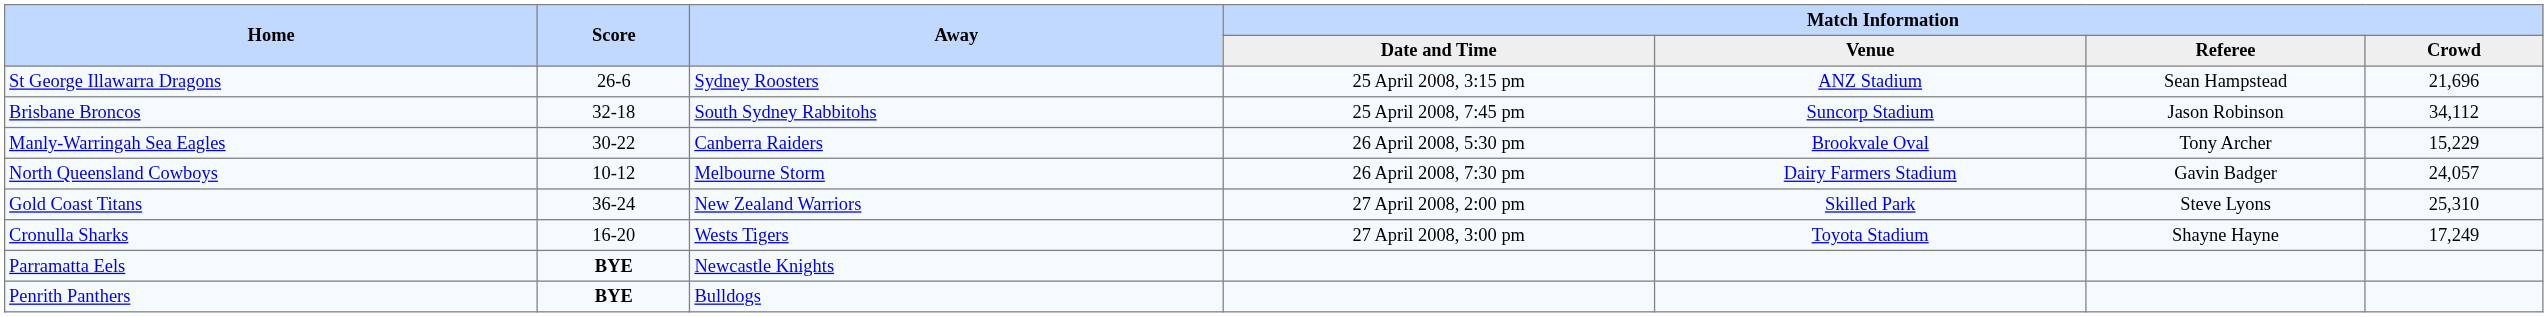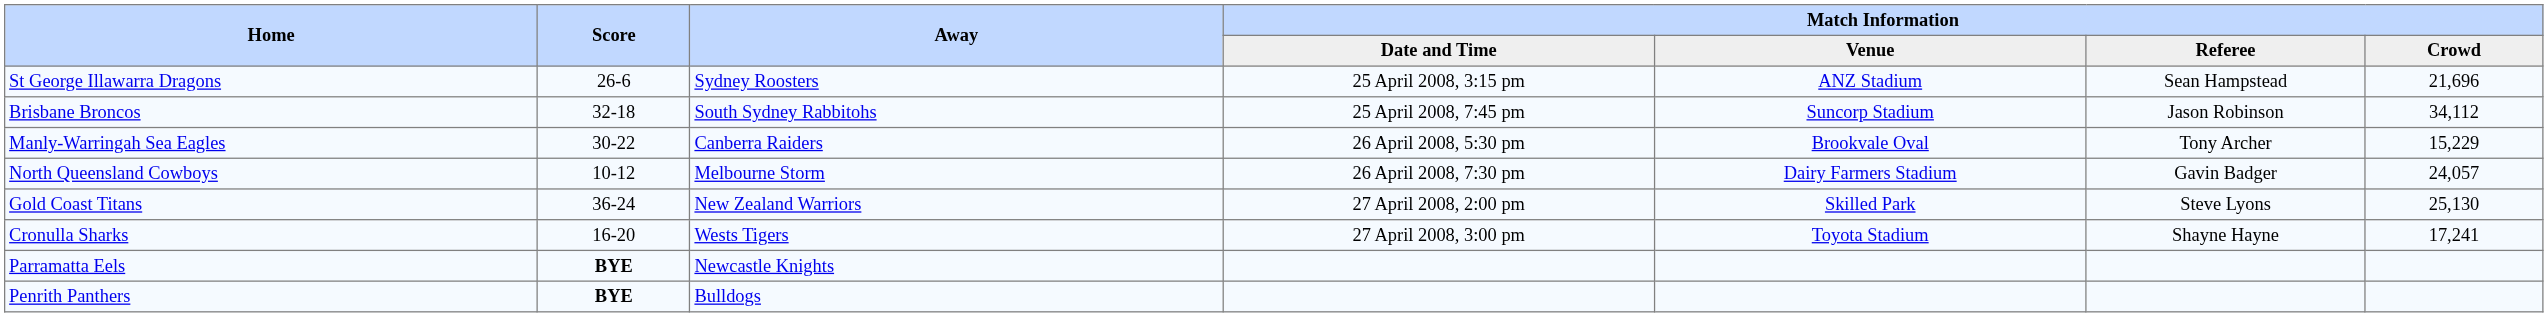 <table border=1 style="border-collapse:collapse; font-size:90%;" cellpadding=3 cellspacing=0 width=100%>
 <tr bgcolor=#C1D8FF>
 <th rowspan=2 width=21%>Home</th>
 <th rowspan=2 width=6%>Score</th>
 <th rowspan=2 width=21%>Away</th>
 <th colspan=6>Match Information</th>
 </tr>
 <tr bgcolor=#EFEFEF>
 <th width=17%>Date and Time</th>
 <th width=17%>Venue</th>
 <th width=11%>Referee</th>
 <th width=7%>Crowd</th>
 </tr>
 <tr align=center bgcolor=#F5FAFF>
 <td align=left> <a href='#'>St George Illawarra Dragons</a></td>
 <td>26-6</td>
 <td align=left> <a href='#'>Sydney Roosters</a></td>
 <td>25 April 2008, 3:15 pm</td>
 <td><a href='#'>ANZ Stadium</a></td>
 <td>Sean Hampstead</td>
 <td>21,696</td>
 </tr>
 <tr align=center bgcolor=#F5FAFF>
 <td align=left> <a href='#'>Brisbane Broncos</a></td>
 <td>32-18</td>
 <td align=left> <a href='#'>South Sydney Rabbitohs</a></td>
 <td>25 April 2008, 7:45 pm</td>
 <td><a href='#'>Suncorp Stadium</a></td>
 <td>Jason Robinson</td>
 <td>34,112</td>
 </tr>
 <tr align=center bgcolor=#F5FAFF>
 <td align=left> <a href='#'>Manly-Warringah Sea Eagles</a></td>
 <td>30-22</td>
 <td align=left> <a href='#'>Canberra Raiders</a></td>
 <td>26 April 2008, 5:30 pm</td>
 <td><a href='#'>Brookvale Oval</a></td>
 <td>Tony Archer</td>
 <td>15,229</td>
 </tr>
 <tr align=center bgcolor=#F5FAFF>
 <td align=left> <a href='#'>North Queensland Cowboys</a></td>
 <td>10-12</td>
 <td align=left> <a href='#'>Melbourne Storm</a></td>
 <td>26 April 2008, 7:30 pm</td>
 <td><a href='#'>Dairy Farmers Stadium</a></td>
 <td>Gavin Badger</td>
 <td>24,057</td>
 </tr>
 <tr align=center bgcolor=#F5FAFF>
 <td align=left> <a href='#'>Gold Coast Titans</a></td>
 <td>36-24</td>
 <td align=left> <a href='#'>New Zealand Warriors</a></td>
 <td>27 April 2008, 2:00 pm</td>
 <td><a href='#'>Skilled Park</a></td>
 <td>Steve Lyons</td>
-<td>25,310</td>
+<td>25,130</td>
 </tr>
 <tr align=center bgcolor=#F5FAFF>
 <td align=left> <a href='#'>Cronulla Sharks</a></td>
 <td>16-20</td>
 <td align=left> <a href='#'>Wests Tigers</a></td>
 <td>27 April 2008, 3:00 pm</td>
 <td><a href='#'>Toyota Stadium</a></td>
 <td>Shayne Hayne</td>
-<td>17,249</td>
+<td>17,241</td>
 </tr>
 <tr align=center bgcolor=#F5FAFF>
 <td align=left> <a href='#'>Parramatta Eels</a></td>
 <td><strong>BYE</strong></td>
 <td align=left> <a href='#'>Newcastle Knights</a></td>
 <td></td>
 <td></td>
 <td></td>
 <td></td>
 </tr>
 <tr align=center bgcolor=#F5FAFF>
 <td align=left> <a href='#'>Penrith Panthers</a></td>
 <td><strong>BYE</strong></td>
 <td align=left> <a href='#'>Bulldogs</a></td>
 <td></td>
 <td></td>
 <td></td>
 <td></td>
 </tr>
 </table>
